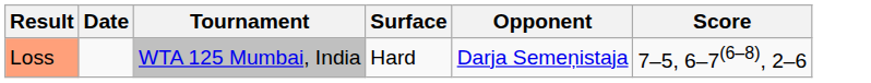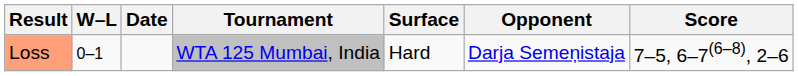 <table class="sortable wikitable">
 <tr>
 <th>Result</th>
+<th class="unsortable">W–L</th>
 <th>Date</th>
 <th>Tournament</th>
 <th>Surface</th>
 <th>Opponent</th>
 <th class="unsortable">Score</th>
 </tr>
 <tr>
 <td style="background:#ffa07a;">Loss</td>
+<td><small>0–1</small></td>
 <td><a href='#'></a></td>
 <td bgcolor=silver><a href='#'>WTA 125 Mumbai</a>, India</td>
 <td>Hard</td>
 <td> <a href='#'>Darja Semeņistaja</a></td>
 <td>7–5, 6–7<sup>(6–8)</sup>, 2–6</td>
 </tr>
 </table>
